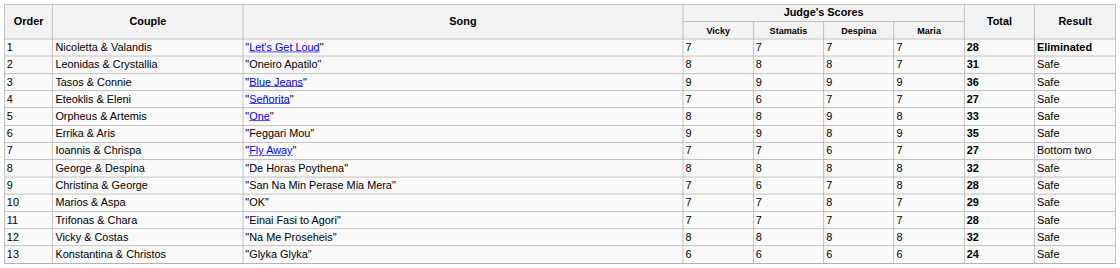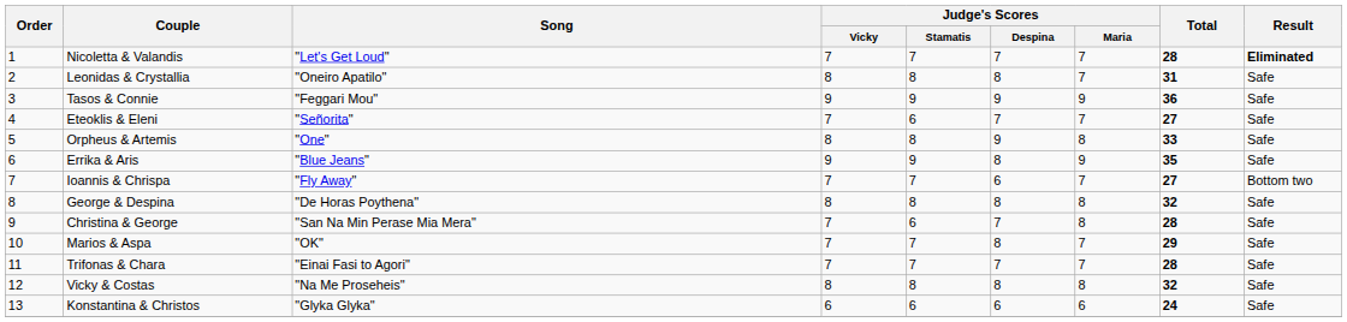 <table class="wikitable sortable center">
 <tr>
 <th rowspan="2" style="width: 4em">Order</th>
 <th rowspan="2" style="width: 17em">Couple</th>
 <th rowspan="2" style="width: 40em">Song</th>
 <th colspan="4">Judge's Scores</th>
 <th rowspan="2" style="width: 6em">Total</th>
 <th rowspan="2" style="width: 7em">Result</th>
 </tr>
 <tr>
 <th style="width: 6em"><small>Vicky</small></th>
 <th style="width: 6em"><small>Stamatis</small></th>
 <th style="width: 6em"><small>Despina</small></th>
 <th style="width: 6em"><small>Maria</small></th>
 </tr>
 <tr>
 <td>1</td>
 <td>Nicoletta & Valandis</td>
 <td>"<a href='#'>Let's Get Loud</a>"</td>
 <td>7</td>
 <td>7</td>
 <td>7</td>
 <td>7</td>
 <td><strong>28</strong></td>
 <td><strong>Eliminated</strong></td>
 </tr>
 <tr>
 <td>2</td>
 <td>Leonidas & Crystallia</td>
 <td>"Oneiro Apatilo"</td>
 <td>8</td>
 <td>8</td>
 <td>8</td>
 <td>7</td>
 <td><strong>31</strong></td>
 <td>Safe</td>
 </tr>
 <tr>
 <td>3</td>
 <td>Tasos & Connie</td>
-<td>"<a href='#'>Blue Jeans</a>"</td>
+<td>"Feggari Mou"</td>
 <td>9</td>
 <td>9</td>
 <td>9</td>
 <td>9</td>
 <td><strong>36</strong></td>
 <td>Safe</td>
 </tr>
 <tr>
 <td>4</td>
 <td>Eteoklis & Eleni</td>
 <td>"<a href='#'>Señorita</a>"</td>
 <td>7</td>
 <td>6</td>
 <td>7</td>
 <td>7</td>
 <td><strong>27</strong></td>
 <td>Safe</td>
 </tr>
 <tr>
 <td>5</td>
 <td>Orpheus & Artemis</td>
 <td>"<a href='#'>One</a>"</td>
 <td>8</td>
 <td>8</td>
 <td>9</td>
 <td>8</td>
 <td><strong>33</strong></td>
 <td>Safe</td>
 </tr>
 <tr>
 <td>6</td>
 <td>Errika & Aris</td>
-<td>"Feggari Mou"</td>
+<td>"<a href='#'>Blue Jeans</a>"</td>
 <td>9</td>
 <td>9</td>
 <td>8</td>
 <td>9</td>
 <td><strong>35</strong></td>
 <td>Safe</td>
 </tr>
 <tr>
 <td>7</td>
 <td>Ioannis & Chrispa</td>
 <td>"<a href='#'>Fly Away</a>"</td>
 <td>7</td>
 <td>7</td>
 <td>6</td>
 <td>7</td>
 <td><strong>27</strong></td>
 <td>Bottom two</td>
 </tr>
 <tr>
 <td>8</td>
 <td>George & Despina</td>
 <td>"De Horas Poythena"</td>
 <td>8</td>
 <td>8</td>
 <td>8</td>
 <td>8</td>
 <td><strong>32</strong></td>
 <td>Safe</td>
 </tr>
 <tr>
 <td>9</td>
 <td>Christina & George</td>
 <td>"San Na Min Perase Mia Mera"</td>
 <td>7</td>
 <td>6</td>
 <td>7</td>
 <td>8</td>
 <td><strong>28</strong></td>
 <td>Safe</td>
 </tr>
 <tr>
 <td>10</td>
 <td>Marios & Aspa</td>
 <td>"OK"</td>
 <td>7</td>
 <td>7</td>
 <td>8</td>
 <td>7</td>
 <td><strong>29</strong></td>
 <td>Safe</td>
 </tr>
 <tr>
 <td>11</td>
 <td>Trifonas & Chara</td>
 <td>"Einai Fasi to Agori"</td>
 <td>7</td>
 <td>7</td>
 <td>7</td>
 <td>7</td>
 <td><strong>28</strong></td>
 <td>Safe</td>
 </tr>
 <tr>
 <td>12</td>
 <td>Vicky & Costas</td>
 <td>"Na Me Proseheis"</td>
 <td>8</td>
 <td>8</td>
 <td>8</td>
 <td>8</td>
 <td><strong>32</strong></td>
 <td>Safe</td>
 </tr>
 <tr>
 <td>13</td>
 <td>Konstantina & Christos</td>
 <td>"Glyka Glyka"</td>
 <td>6</td>
 <td>6</td>
 <td>6</td>
 <td>6</td>
 <td><strong>24</strong></td>
 <td>Safe</td>
 </tr>
 <tr>
 </tr>
 </table>
